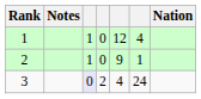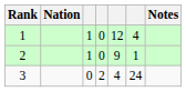 <table class="wikitable sortable" style="text-align: center;">
 <tr>
 <th>Rank</th>
-<th>Notes</th>
+<th>Nation</th>
 <th></th>
 <th></th>
 <th></th>
 <th></th>
-<th>Nation</th>
+<th>Notes</th>
 </tr>
 <tr style="background:#cfc;">
 <td>1</td>
-<td></td>
+<td align=left></td>
 <td>1</td>
 <td>0</td>
 <td>12</td>
 <td>4</td>
-<td align=left></td>
+<td></td>
 </tr>
 <tr style="background:#cfc;">
 <td>2</td>
-<td></td>
+<td align=left></td>
 <td>1</td>
 <td>0</td>
 <td>9</td>
 <td>1</td>
-<td align=left></td>
+<td></td>
 </tr>
 <tr>
 <td>3</td>
-<td></td>
-<td style="background: lavender;">0</td>
+<td align=left></td>
+<td>0</td>
 <td>2</td>
 <td>4</td>
 <td>24</td>
-<td align=left></td>
+<td></td>
 </tr>
 </table>
